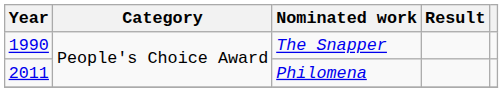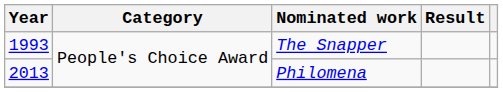 <table class="wikitable">
 <tr>
 <th>Year</th>
 <th>Category</th>
 <th>Nominated work</th>
 <th>Result</th>
 <th></th>
 </tr>
 <tr>
-<td><a href='#'>1990</a></td>
+<td><a href='#'>1993</a></td>
 <td rowspan=2>People's Choice Award</td>
 <td><em><a href='#'>The Snapper</a></em></td>
 <td></td>
 <td></td>
 </tr>
 <tr>
-<td><a href='#'>2011</a></td>
+<td><a href='#'>2013</a></td>
 <td><em><a href='#'>Philomena</a></em></td>
 <td></td>
 <td></td>
 </tr>
 <tr>
 </tr>
 </table>
